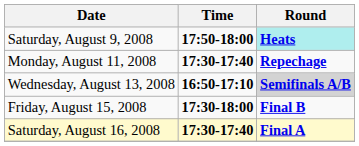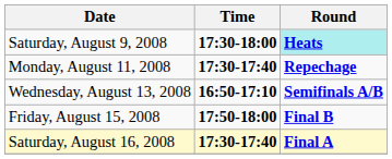 <table class="wikitable">
 <tr>
 <th>Date</th>
 <th>Time</th>
 <th>Round</th>
 </tr>
 <tr>
 <td>Saturday, August 9, 2008</td>
-<td><strong>17:50-18:00</strong></td>
+<td><strong>17:30-18:00</strong></td>
 <td style="background: paleturquoise;"><strong><a href='#'>Heats</a></strong></td>
 </tr>
 <tr>
 <td>Monday, August 11, 2008</td>
 <td><strong>17:30-17:40</strong></td>
 <td><strong> <a href='#'>Repechage</a></strong></td>
 </tr>
 <tr>
 <td>Wednesday, August 13, 2008</td>
 <td><strong>16:50-17:10</strong></td>
-<td style="background: lightgrey;"><strong> <a href='#'>Semifinals A/B</a></strong></td>
+<td><strong> <a href='#'>Semifinals A/B</a></strong></td>
 </tr>
 <tr>
 <td>Friday, August 15, 2008</td>
-<td><strong>17:30-18:00</strong></td>
+<td><strong>17:50-18:00</strong></td>
 <td><strong>  <a href='#'>Final B</a></strong></td>
 </tr>
 <tr>
 <td style=background:lemonchiffon>Saturday, August 16, 2008</td>
 <td style=background:lemonchiffon><strong>17:30-17:40</strong></td>
 <td style=background:lemonchiffon><strong>  <a href='#'>Final A</a></strong></td>
 </tr>
 <tr>
 </tr>
 </table>
